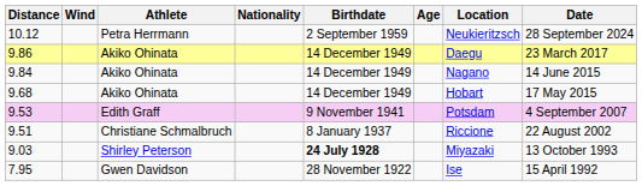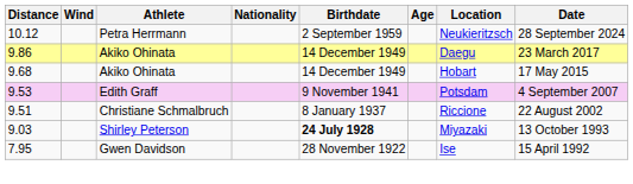 <table class="wikitable">
 <tr>
 <th>Distance</th>
 <th>Wind</th>
 <th>Athlete</th>
 <th>Nationality</th>
 <th>Birthdate</th>
 <th>Age</th>
 <th>Location</th>
 <th>Date</th>
 </tr>
 <tr>
 <td>10.12</td>
 <td></td>
 <td>Petra Herrmann</td>
 <td></td>
 <td>2 September 1959</td>
 <td></td>
 <td><a href='#'>Neukieritzsch</a></td>
 <td>28 September 2024</td>
 </tr>
 <tr style="background:#ff9;">
 <td>9.86</td>
 <td></td>
 <td>Akiko Ohinata</td>
 <td></td>
 <td>14 December 1949</td>
 <td></td>
 <td><a href='#'>Daegu</a></td>
 <td>23 March 2017</td>
-</tr>
-<tr>
-<td>9.84</td>
-<td></td>
-<td>Akiko Ohinata</td>
-<td></td>
-<td>14 December 1949</td>
-<td></td>
-<td><a href='#'>Nagano</a></td>
-<td>14 June 2015</td>
 </tr>
 <tr>
 <td>9.68</td>
 <td></td>
 <td>Akiko Ohinata</td>
 <td></td>
 <td>14 December 1949</td>
 <td></td>
 <td><a href='#'>Hobart</a></td>
 <td>17 May 2015</td>
 </tr>
 <tr bgcolor=#f6CEF5>
 <td>9.53</td>
 <td></td>
 <td>Edith Graff</td>
 <td></td>
 <td>9 November 1941</td>
 <td></td>
 <td><a href='#'>Potsdam</a></td>
 <td>4 September 2007</td>
 </tr>
 <tr>
 <td>9.51</td>
 <td></td>
 <td>Christiane Schmalbruch</td>
 <td></td>
 <td>8 January 1937</td>
 <td></td>
 <td><a href='#'>Riccione</a></td>
 <td>22 August 2002</td>
 </tr>
 <tr>
 <td>9.03</td>
 <td></td>
 <td><a href='#'>Shirley Peterson</a></td>
 <td></td>
 <td><strong>24 July 1928</strong></td>
 <td></td>
 <td><a href='#'>Miyazaki</a></td>
 <td>13 October 1993</td>
 </tr>
 <tr>
 <td>7.95</td>
 <td></td>
 <td>Gwen Davidson</td>
 <td></td>
 <td>28 November 1922</td>
 <td></td>
 <td><a href='#'>Ise</a></td>
 <td>15 April 1992</td>
 </tr>
 </table>
